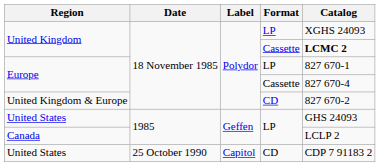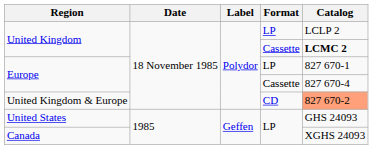 <table class="wikitable">
 <tr>
 <th>Region</th>
 <th>Date</th>
 <th>Label</th>
 <th>Format</th>
 <th>Catalog</th>
 </tr>
 <tr>
 <td rowspan="2"><a href='#'>United Kingdom</a></td>
 <td rowspan="5">18 November 1985</td>
 <td rowspan="5"><a href='#'>Polydor</a></td>
 <td><a href='#'>LP</a></td>
-<td>XGHS 24093</td>
+<td>LCLP 2</td>
 </tr>
 <tr>
 <td><a href='#'>Cassette</a></td>
 <td><strong>LCMC 2</strong></td>
 </tr>
 <tr>
 <td rowspan="2"><a href='#'>Europe</a></td>
 <td>LP</td>
 <td>827 670-1</td>
 </tr>
 <tr>
 <td>Cassette</td>
 <td>827 670-4</td>
 </tr>
 <tr>
 <td>United Kingdom & Europe</td>
 <td><a href='#'>CD</a></td>
-<td>827 670-2</td>
+<td style="background: lightsalmon;">827 670-2</td>
 </tr>
 <tr>
 <td><a href='#'>United States</a></td>
 <td rowspan="2">1985</td>
 <td rowspan="2"><a href='#'>Geffen</a></td>
 <td rowspan="2">LP</td>
 <td>GHS 24093</td>
 </tr>
 <tr>
 <td><a href='#'>Canada</a></td>
-<td>LCLP 2</td>
-</tr>
-<tr>
-<td>United States</td>
-<td>25 October 1990</td>
-<td><a href='#'>Capitol</a></td>
-<td>CD</td>
-<td>CDP 7 91183 2</td>
+<td>XGHS 24093</td>
 </tr>
 </table>
